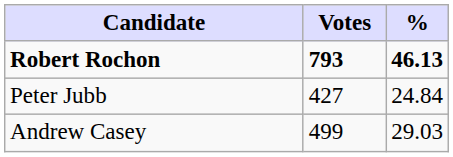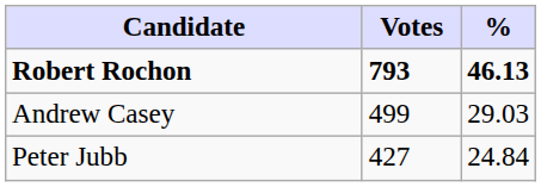 <table class="wikitable">
 <tr>
 <th style="background:#ddf; width:200px;">Candidate</th>
 <th style="background:#ddf; width:50px;">Votes</th>
 <th style="background:#ddf; width:30px;">%</th>
 </tr>
 <tr>
 <td><strong>Robert Rochon</strong></td>
 <td><strong>793</strong></td>
 <td><strong>46.13</strong></td>
 </tr>
 <tr>
+<td>Andrew Casey</td>
+<td>499</td>
+<td>29.03</td>
+</tr>
+<tr>
 <td>Peter Jubb</td>
 <td>427</td>
 <td>24.84</td>
 </tr>
-<tr>
-<td>Andrew Casey</td>
-<td>499</td>
-<td>29.03</td>
-</tr>
 </table>
